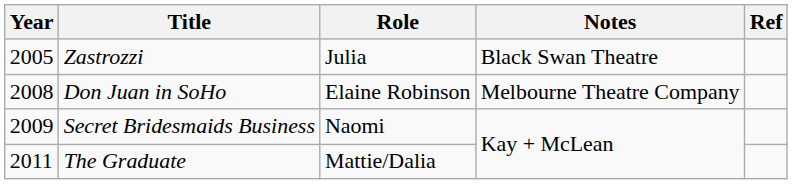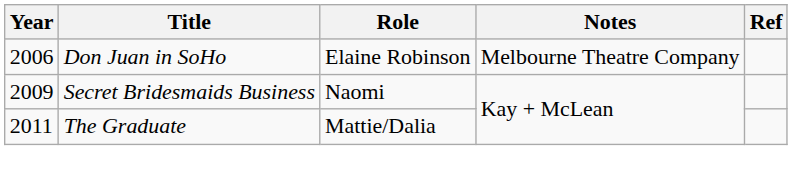 <table class="wikitable sortable">
 <tr>
 <th>Year</th>
 <th>Title</th>
 <th>Role</th>
 <th class="unsortable">Notes</th>
 <th>Ref</th>
 </tr>
 <tr>
-<td>2005</td>
-<td><em>Zastrozzi</em></td>
-<td>Julia</td>
-<td>Black Swan Theatre</td>
-<td></td>
-</tr>
-<tr>
-<td>2008</td>
+<td>2006</td>
 <td><em>Don Juan in SoHo</em></td>
 <td>Elaine Robinson</td>
 <td>Melbourne Theatre Company</td>
 <td></td>
 </tr>
 <tr>
 <td>2009</td>
 <td><em>Secret Bridesmaids Business</em></td>
 <td>Naomi</td>
 <td rowspan="2">Kay + McLean</td>
 <td></td>
 </tr>
 <tr>
 <td>2011</td>
 <td><em>The Graduate</em></td>
 <td>Mattie/Dalia</td>
 <td></td>
 </tr>
 </table>
